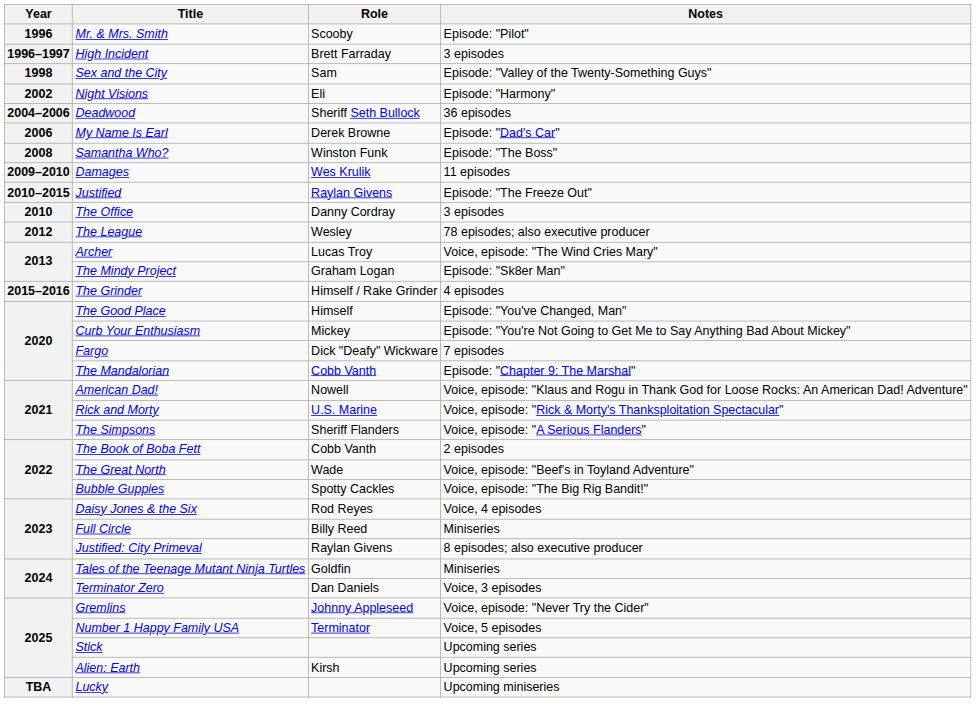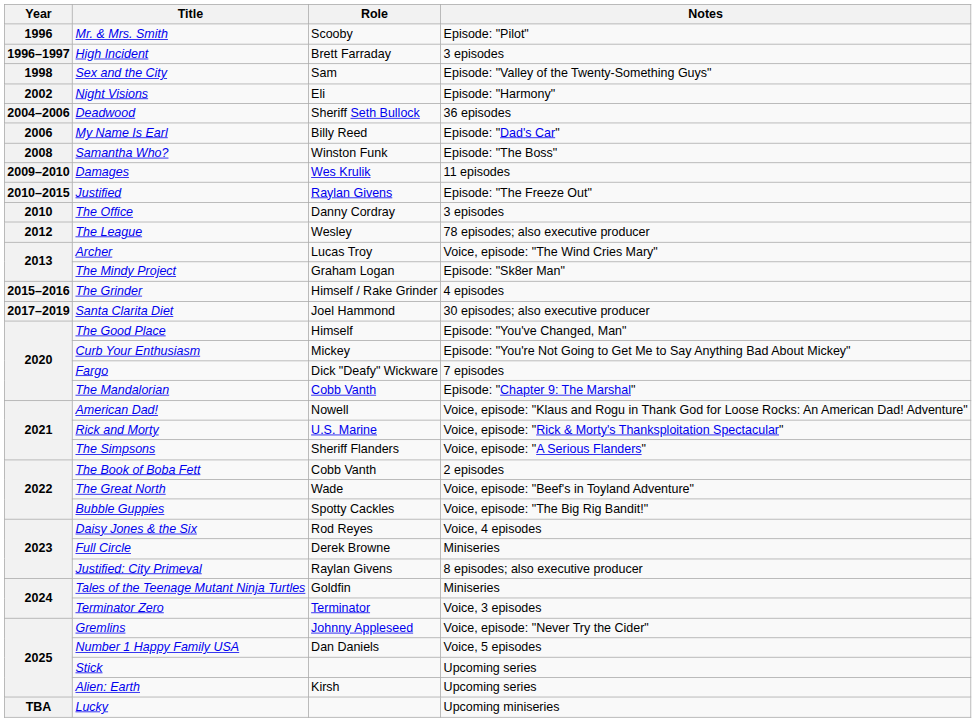 <table class="wikitable plainrowheaders sortable" style="margin-right: 0;">
 <tr>
 <th scope="col">Year</th>
 <th scope="col">Title</th>
 <th scope="col">Role</th>
 <th scope="col" class= unsortable>Notes</th>
 </tr>
 <tr>
 <th scope="row">1996</th>
 <td><em><a href='#'>Mr. & Mrs. Smith</a></em></td>
 <td>Scooby</td>
 <td>Episode: "Pilot"</td>
 </tr>
 <tr>
 <th scope="row">1996–1997</th>
 <td><em><a href='#'>High Incident</a></em></td>
 <td>Brett Farraday</td>
 <td>3 episodes</td>
 </tr>
 <tr>
 <th scope="row">1998</th>
 <td><em><a href='#'>Sex and the City</a></em></td>
 <td>Sam</td>
 <td>Episode: "Valley of the Twenty-Something Guys"</td>
 </tr>
 <tr>
 <th scope="row">2002</th>
 <td><em><a href='#'>Night Visions</a></em></td>
 <td>Eli</td>
 <td>Episode: "Harmony"</td>
 </tr>
 <tr>
 <th scope="row">2004–2006</th>
 <td><em><a href='#'>Deadwood</a></em></td>
 <td>Sheriff <a href='#'>Seth Bullock</a></td>
 <td>36 episodes</td>
 </tr>
 <tr>
 <th scope="row">2006</th>
 <td><em><a href='#'>My Name Is Earl</a></em></td>
-<td>Derek Browne</td>
+<td>Billy Reed</td>
 <td>Episode: "<a href='#'>Dad's Car</a>"</td>
 </tr>
 <tr>
 <th scope="row">2008</th>
 <td><em><a href='#'>Samantha Who?</a></em></td>
 <td>Winston Funk</td>
 <td>Episode: "The Boss"</td>
 </tr>
 <tr>
 <th scope="row">2009–2010</th>
 <td><em><a href='#'>Damages</a></em></td>
 <td><a href='#'>Wes Krulik</a></td>
 <td>11 episodes</td>
 </tr>
 <tr>
 <th scope="row">2010–2015</th>
 <td><em><a href='#'>Justified</a></em></td>
 <td><a href='#'>Raylan Givens</a></td>
 <td>Episode: "The Freeze Out"</td>
 </tr>
 <tr>
 <th scope="row">2010</th>
 <td><em><a href='#'>The Office</a></em></td>
 <td>Danny Cordray</td>
 <td>3 episodes</td>
 </tr>
 <tr>
 <th scope="row">2012</th>
 <td><em><a href='#'>The League</a></em></td>
 <td>Wesley</td>
 <td>78 episodes; also executive producer</td>
 </tr>
 <tr>
 <th rowspan="2" scope="row">2013</th>
 <td><em><a href='#'>Archer</a></em></td>
 <td>Lucas Troy</td>
 <td>Voice, episode: "The Wind Cries Mary"</td>
 </tr>
 <tr>
 <td><em><a href='#'>The Mindy Project</a></em></td>
 <td>Graham Logan</td>
 <td>Episode: "Sk8er Man"</td>
 </tr>
 <tr>
 <th scope="row">2015–2016</th>
 <td><em><a href='#'>The Grinder</a></em></td>
 <td>Himself / Rake Grinder</td>
 <td>4 episodes</td>
+</tr>
+<tr>
+<th scope="row">2017–2019</th>
+<td><em><a href='#'>Santa Clarita Diet</a></em></td>
+<td>Joel Hammond</td>
+<td>30 episodes; also executive producer</td>
 </tr>
 <tr>
 <th rowspan="4" scope="row">2020</th>
 <td><em><a href='#'>The Good Place</a></em></td>
 <td>Himself</td>
 <td>Episode: "You've Changed, Man"</td>
 </tr>
 <tr>
 <td><em><a href='#'>Curb Your Enthusiasm</a></em></td>
 <td>Mickey</td>
 <td>Episode: "You're Not Going to Get Me to Say Anything Bad About Mickey"</td>
 </tr>
 <tr>
 <td><em><a href='#'>Fargo</a></em></td>
 <td>Dick "Deafy" Wickware</td>
 <td>7 episodes</td>
 </tr>
 <tr>
 <td><em><a href='#'>The Mandalorian</a></em></td>
 <td><a href='#'>Cobb Vanth</a></td>
 <td>Episode: "<a href='#'>Chapter 9: The Marshal</a>"</td>
 </tr>
 <tr>
 <th rowspan="3" scope="row">2021</th>
 <td><em><a href='#'>American Dad!</a></em></td>
 <td>Nowell</td>
 <td>Voice, episode: "Klaus and Rogu in Thank God for Loose Rocks: An American Dad! Adventure"</td>
 </tr>
 <tr>
 <td><em><a href='#'>Rick and Morty</a></em></td>
 <td><a href='#'>U.S. Marine</a></td>
 <td>Voice, episode: "<a href='#'>Rick & Morty's Thanksploitation Spectacular</a>"</td>
 </tr>
 <tr>
 <td><em><a href='#'>The Simpsons</a></em></td>
 <td>Sheriff Flanders</td>
 <td>Voice, episode: "<a href='#'>A Serious Flanders</a>"</td>
 </tr>
 <tr>
 <th rowspan="3" scope="row">2022</th>
 <td><em><a href='#'>The Book of Boba Fett</a></em></td>
 <td>Cobb Vanth</td>
 <td>2 episodes</td>
 </tr>
 <tr>
 <td><em><a href='#'>The Great North</a></em></td>
 <td>Wade</td>
 <td>Voice, episode: "Beef's in Toyland Adventure"</td>
 </tr>
 <tr>
 <td><em><a href='#'>Bubble Guppies</a></em></td>
 <td>Spotty Cackles</td>
 <td>Voice, episode: "The Big Rig Bandit!"</td>
 </tr>
 <tr>
 <th rowspan="3" scope="row">2023</th>
 <td><em><a href='#'>Daisy Jones & the Six</a></em></td>
 <td>Rod Reyes</td>
 <td>Voice, 4 episodes</td>
 </tr>
 <tr>
 <td><em><a href='#'>Full Circle</a></em></td>
-<td>Billy Reed</td>
+<td>Derek Browne</td>
 <td>Miniseries</td>
 </tr>
 <tr>
 <td><em><a href='#'>Justified: City Primeval</a></em></td>
 <td>Raylan Givens</td>
 <td>8 episodes; also executive producer</td>
 </tr>
 <tr>
 <th rowspan="2" scope="row">2024</th>
 <td><em><a href='#'>Tales of the Teenage Mutant Ninja Turtles</a></em></td>
 <td>Goldfin</td>
 <td>Miniseries</td>
 </tr>
 <tr>
 <td><em><a href='#'>Terminator Zero</a></em></td>
-<td>Dan Daniels</td>
+<td><a href='#'>Terminator</a></td>
 <td>Voice, 3 episodes</td>
 </tr>
 <tr>
 <th rowspan="4" scope="row">2025</th>
 <td><em><a href='#'>Gremlins</a></em></td>
 <td><a href='#'>Johnny Appleseed</a></td>
 <td>Voice, episode: "Never Try the Cider"</td>
 </tr>
 <tr>
 <td><em><a href='#'>Number 1 Happy Family USA</a></em></td>
-<td><a href='#'>Terminator</a></td>
+<td>Dan Daniels</td>
 <td>Voice, 5 episodes</td>
 </tr>
 <tr>
 <td><em><a href='#'>Stick</a></em></td>
 <td></td>
 <td>Upcoming series</td>
 </tr>
 <tr>
 <td><em><a href='#'>Alien: Earth</a></em></td>
 <td>Kirsh</td>
 <td>Upcoming series</td>
 </tr>
 <tr>
 <th scope="row">TBA</th>
 <td><em><a href='#'>Lucky</a></em></td>
 <td></td>
 <td>Upcoming miniseries</td>
 </tr>
 </table>
